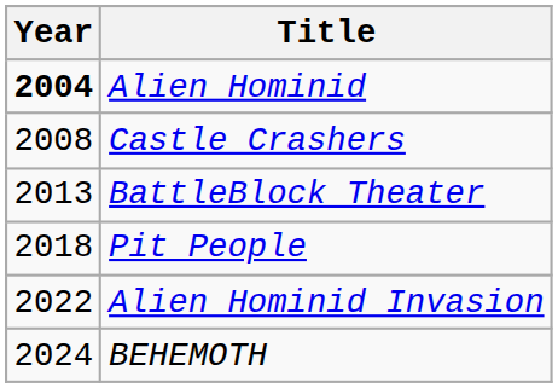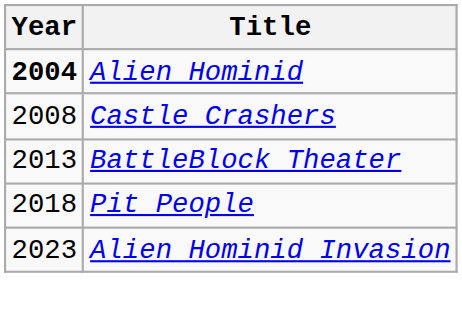 <table class="wikitable">
 <tr>
 <th>Year</th>
 <th>Title</th>
 </tr>
 <tr>
 <td><strong>2004</strong></td>
 <td><em><a href='#'>Alien Hominid</a></em></td>
 </tr>
 <tr>
 <td>2008</td>
 <td><em><a href='#'>Castle Crashers</a></em></td>
 </tr>
 <tr>
 <td>2013</td>
 <td><em><a href='#'>BattleBlock Theater</a></em></td>
 </tr>
 <tr>
 <td>2018</td>
 <td><em><a href='#'>Pit People</a></em></td>
 </tr>
 <tr>
-<td>2022</td>
+<td>2023</td>
 <td><em><a href='#'>Alien Hominid Invasion</a></em></td>
 </tr>
-<tr>
-<td>2024</td>
-<td><em>BEHEMOTH</em></td>
-</tr>
 </table>
